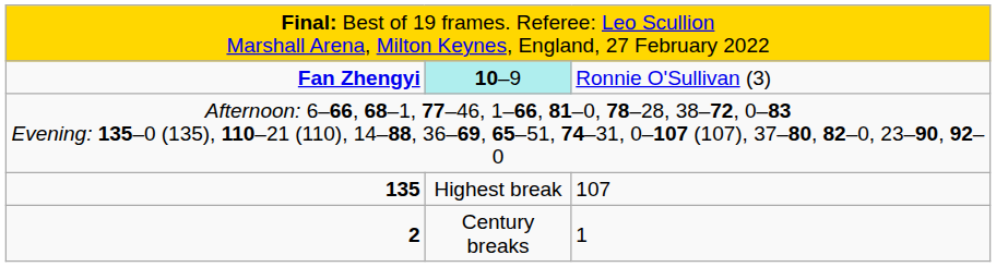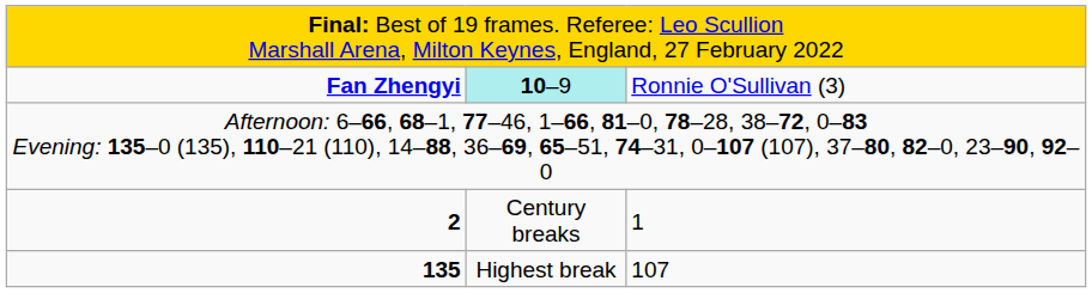 <table class="wikitable" style="font-size: 95%; margin: 1em auto 1em auto;">
 <tr>
 <td colspan="3" align="center" bgcolor="#ffd700"><strong>Final:</strong> Best of 19 frames. Referee: <a href='#'>Leo Scullion</a> <br> <a href='#'>Marshall Arena</a>, <a href='#'>Milton Keynes</a>, England, 27 February 2022</td>
 </tr>
 <tr>
 <td width="300" align="right"><strong><a href='#'>Fan Zhengyi</a></strong><br></td>
 <td width="100" align="center" style="background: paleturquoise;"><strong>10</strong>–9</td>
 <td width="300"><a href='#'>Ronnie O'Sullivan</a> (3)<br></td>
 </tr>
 <tr>
 <td colspan="3" align="center" style="font-size: 100%"><em>Afternoon:</em> 6–<strong>66</strong>, <strong>68</strong>–1, <strong>77</strong>–46, 1–<strong>66</strong>, <strong>81</strong>–0, <strong>78</strong>–28, 38–<strong>72</strong>, 0–<strong>83</strong><br> <em>Evening:</em> <strong>135</strong>–0 (135), <strong>110</strong>–21 (110), 14–<strong>88</strong>, 36–<strong>69</strong>, <strong>65</strong>–51, <strong>74</strong>–31, 0–<strong>107</strong> (107), 37–<strong>80</strong>, <strong>82</strong>–0, 23–<strong>90</strong>, <strong>92</strong>–0</td>
 </tr>
 <tr>
+<td align="right"><strong>2</strong></td>
+<td align="center">Century breaks</td>
+<td>1</td>
+</tr>
+<tr>
 <td align="right"><strong>135</strong></td>
 <td align="center">Highest break</td>
 <td>107</td>
 </tr>
-<tr>
-<td align="right"><strong>2</strong></td>
-<td align="center">Century breaks</td>
-<td>1</td>
-</tr>
 </table>
